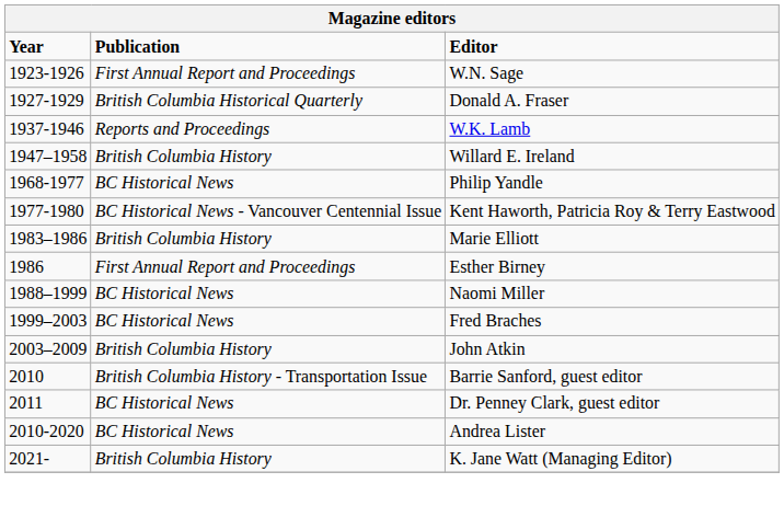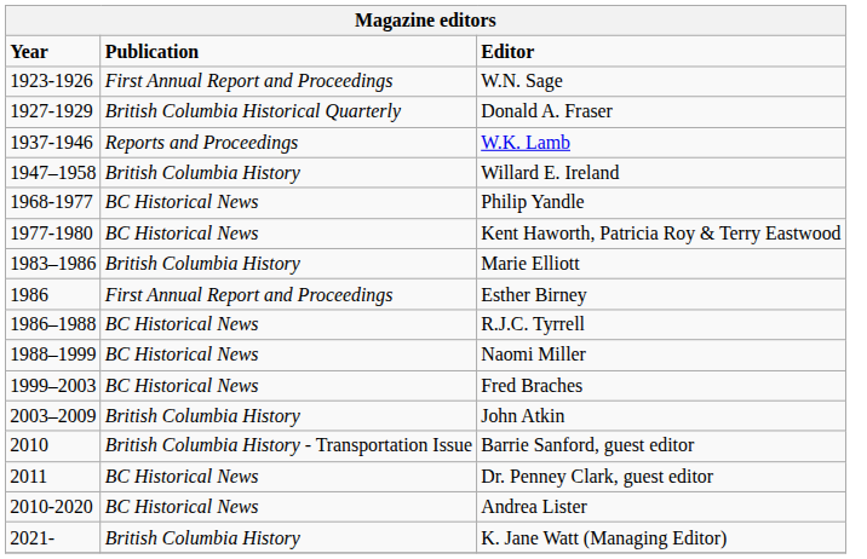 <table class="wikitable">
 <tr>
 <th colspan="3">Magazine editors</th>
 </tr>
 <tr>
 <td><strong>Year</strong></td>
 <td><strong>Publication</strong></td>
 <td><strong>Editor</strong></td>
 </tr>
 <tr>
 <td>1923-1926</td>
 <td><em>First Annual Report and Proceedings</em></td>
 <td>W.N. Sage</td>
 </tr>
 <tr>
 <td>1927-1929</td>
 <td><em>British Columbia Historical Quarterly</em></td>
 <td>Donald A. Fraser</td>
 </tr>
 <tr>
 <td>1937-1946</td>
 <td><em>Reports and Proceedings</em></td>
 <td><a href='#'>W.K. Lamb</a></td>
 </tr>
 <tr>
 <td>1947–1958</td>
 <td><em>British Columbia History</em></td>
 <td>Willard E. Ireland</td>
 </tr>
 <tr>
 <td>1968-1977</td>
 <td><em>BC Historical News</em></td>
 <td>Philip Yandle</td>
 </tr>
 <tr>
 <td>1977-1980</td>
-<td><em>BC Historical News</em> - Vancouver Centennial Issue</td>
+<td><em>BC Historical News</em></td>
 <td>Kent Haworth, Patricia Roy & Terry Eastwood</td>
 </tr>
 <tr>
 <td>1983–1986</td>
 <td><em>British Columbia History</em></td>
 <td>Marie Elliott</td>
 </tr>
 <tr>
 <td>1986</td>
 <td><em>First Annual Report and Proceedings</em></td>
 <td>Esther Birney</td>
+</tr>
+<tr>
+<td>1986–1988</td>
+<td><em>BC Historical News</em></td>
+<td>R.J.C. Tyrrell</td>
 </tr>
 <tr>
 <td>1988–1999</td>
 <td><em>BC Historical News</em></td>
 <td>Naomi Miller</td>
 </tr>
 <tr>
 <td>1999–2003</td>
 <td><em>BC Historical News</em></td>
 <td>Fred Braches</td>
 </tr>
 <tr>
 <td>2003–2009</td>
 <td><em>British Columbia History</em></td>
 <td>John Atkin</td>
 </tr>
 <tr>
 <td>2010</td>
 <td><em>British Columbia History</em> - Transportation Issue</td>
 <td>Barrie Sanford, guest editor</td>
 </tr>
 <tr>
 <td>2011</td>
 <td><em>BC Historical News</em></td>
 <td>Dr. Penney Clark, guest editor</td>
 </tr>
 <tr>
 <td>2010-2020</td>
 <td><em>BC Historical News</em></td>
 <td>Andrea Lister</td>
 </tr>
 <tr>
 <td>2021-</td>
 <td><em>British Columbia History</em></td>
 <td>K. Jane Watt (Managing Editor)</td>
 </tr>
 <tr>
 </tr>
 </table>
